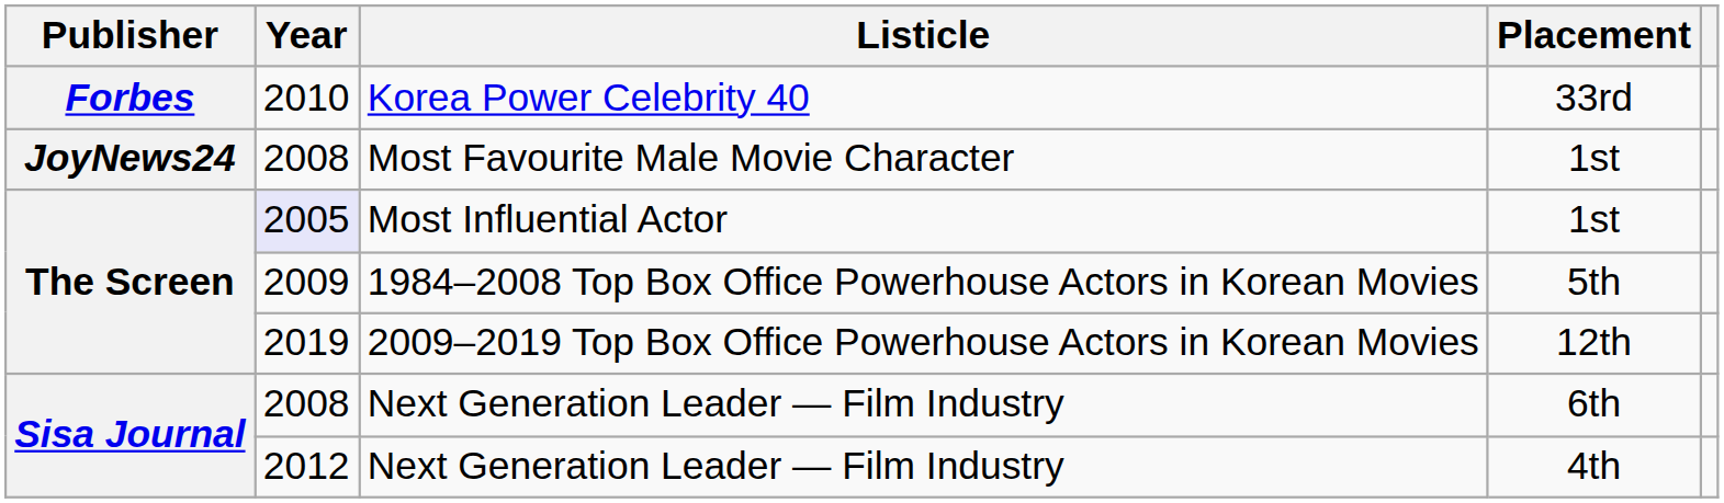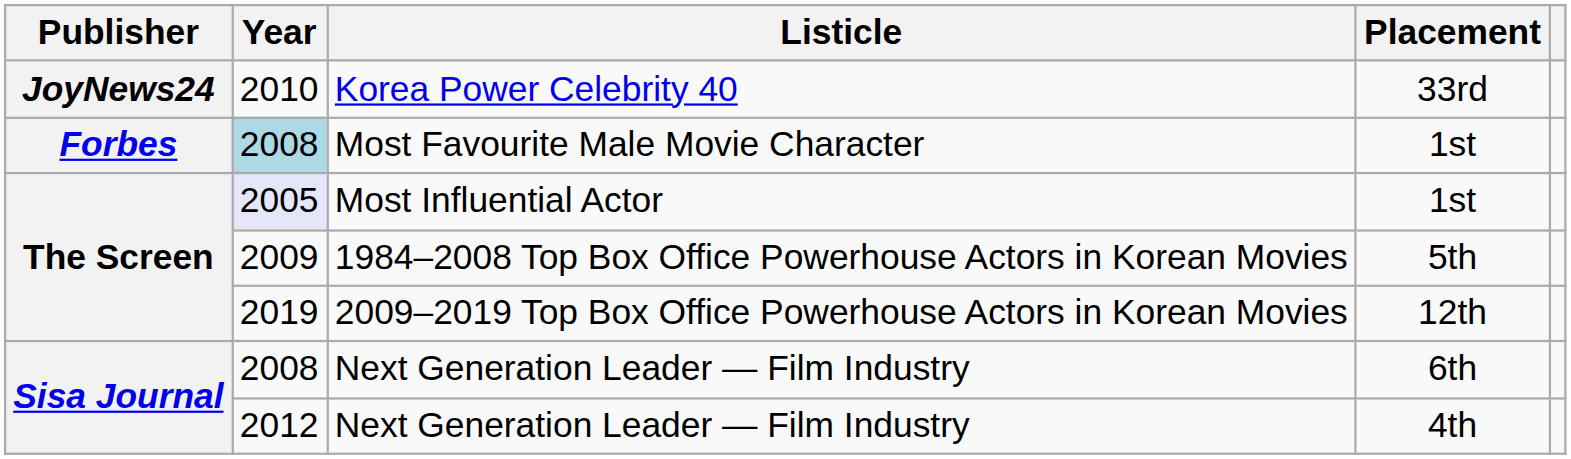 <table class="wikitable plainrowheaders sortable" style="margin-right: 0;">
 <tr>
 <th scope="col">Publisher</th>
 <th scope="col">Year</th>
 <th scope="col">Listicle</th>
 <th scope="col">Placement</th>
 <th scope="col" class="unsortable"></th>
 </tr>
 <tr>
-<th scope="row"><em><a href='#'>Forbes</a></em></th>
+<th scope="row"><em>JoyNews24</em></th>
 <td>2010</td>
 <td><a href='#'>Korea Power Celebrity 40</a></td>
 <td style="text-align:center;">33rd</td>
 <td style="text-align:center;"></td>
 </tr>
 <tr>
-<th scope="row"><em>JoyNews24</em></th>
-<td>2008</td>
+<th scope="row"><em><a href='#'>Forbes</a></em></th>
+<td style="background: lightblue;">2008</td>
 <td>Most Favourite Male Movie Character</td>
 <td style="text-align:center;">1st</td>
 <td style="text-align:center;"></td>
 </tr>
 <tr>
 <th rowspan="3" scope="row">The Screen</th>
 <td style="background: lavender;">2005</td>
 <td>Most Influential Actor</td>
 <td style="text-align:center;">1st</td>
 <td style="text-align:center;"></td>
 </tr>
 <tr>
 <td>2009</td>
 <td>1984–2008 Top Box Office Powerhouse Actors in Korean Movies</td>
 <td style="text-align:center;">5th</td>
 <td style="text-align:center;"></td>
 </tr>
 <tr>
 <td>2019</td>
 <td>2009–2019 Top Box Office Powerhouse Actors in Korean Movies</td>
 <td style="text-align:center;">12th</td>
 <td style="text-align:center;"></td>
 </tr>
 <tr>
 <th rowspan="2" scope="row"><em><a href='#'>Sisa Journal</a></em></th>
 <td>2008</td>
 <td>Next Generation Leader — Film Industry</td>
 <td style="text-align:center;">6th</td>
 <td style="text-align:center;"></td>
 </tr>
 <tr>
 <td>2012</td>
 <td>Next Generation Leader — Film Industry</td>
 <td style="text-align:center;">4th</td>
 <td style="text-align:center;"></td>
 </tr>
 </table>
